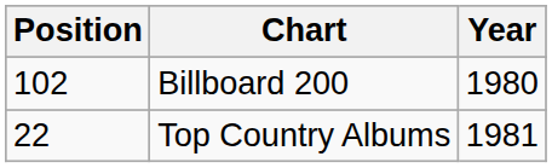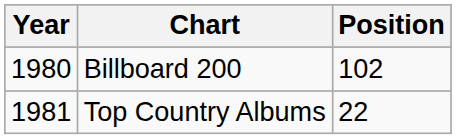 <table class="wikitable" border="1">
 <tr>
+<th>Year</th>
+<th>Chart</th>
 <th>Position</th>
-<th>Chart</th>
-<th>Year</th>
 </tr>
 <tr>
+<td>1980</td>
+<td>Billboard 200</td>
 <td>102</td>
-<td>Billboard 200</td>
-<td>1980</td>
 </tr>
 <tr>
+<td>1981</td>
+<td>Top Country Albums</td>
 <td>22</td>
-<td>Top Country Albums</td>
-<td>1981</td>
 </tr>
 </table>
